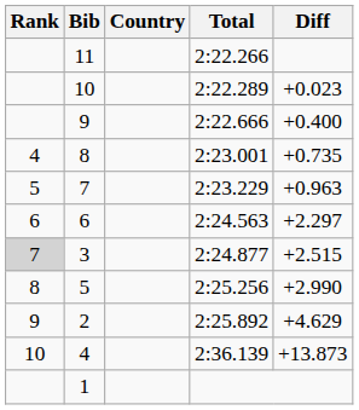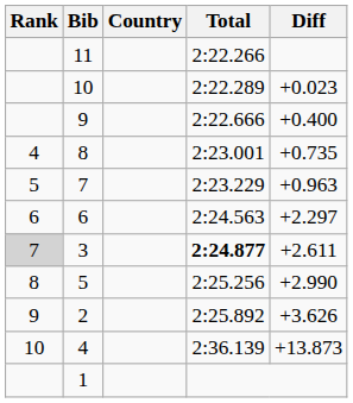 <table class="wikitable sortable" style="text-align:center">
 <tr>
 <th>Rank</th>
 <th>Bib</th>
 <th>Country</th>
 <th>Total</th>
 <th>Diff</th>
 </tr>
 <tr>
 <td></td>
 <td>11</td>
 <td align=left><br></td>
 <td>2:22.266</td>
 <td></td>
 </tr>
 <tr>
 <td></td>
 <td>10</td>
 <td align=left><br></td>
 <td>2:22.289</td>
 <td>+0.023</td>
 </tr>
 <tr>
 <td></td>
 <td>9</td>
 <td align=left><br></td>
 <td>2:22.666</td>
 <td>+0.400</td>
 </tr>
 <tr>
 <td>4</td>
 <td>8</td>
 <td align=left><br></td>
 <td>2:23.001</td>
 <td>+0.735</td>
 </tr>
 <tr>
 <td>5</td>
 <td>7</td>
 <td align=left><br></td>
 <td>2:23.229</td>
 <td>+0.963</td>
 </tr>
 <tr>
 <td>6</td>
 <td>6</td>
 <td align=left><br></td>
 <td>2:24.563</td>
 <td>+2.297</td>
 </tr>
 <tr>
 <td style="background: lightgrey;">7</td>
 <td>3</td>
 <td align=left><br></td>
-<td>2:24.877</td>
-<td>+2.515</td>
+<td><strong>2:24.877</strong></td>
+<td>+2.611</td>
 </tr>
 <tr>
 <td>8</td>
 <td>5</td>
 <td align=left><br></td>
 <td>2:25.256</td>
 <td>+2.990</td>
 </tr>
 <tr>
 <td>9</td>
 <td>2</td>
 <td align=left><br></td>
 <td>2:25.892</td>
-<td>+4.629</td>
+<td>+3.626</td>
 </tr>
 <tr>
 <td>10</td>
 <td>4</td>
 <td align=left><br></td>
 <td>2:36.139</td>
 <td>+13.873</td>
 </tr>
 <tr>
 <td></td>
 <td>1</td>
 <td align=left><br></td>
 <td colspan=2></td>
 </tr>
 </table>
